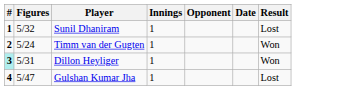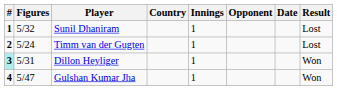 <table class="wikitable"  style="font-size:100%"  width:"100%">
 <tr>
 <th>#</th>
 <th>Figures</th>
 <th>Player</th>
+<th>Country</th>
 <th>Innings</th>
 <th>Opponent</th>
 <th>Date</th>
 <th>Result</th>
 </tr>
 <tr>
 <td><strong>1</strong></td>
 <td>5/32</td>
 <td><a href='#'>Sunil Dhaniram</a></td>
+<td></td>
 <td>1</td>
 <td></td>
 <td></td>
 <td>Lost</td>
 </tr>
 <tr>
 <td><strong>2</strong></td>
 <td>5/24</td>
 <td><a href='#'>Timm van der Gugten</a></td>
+<td></td>
 <td>1</td>
 <td></td>
 <td></td>
-<td>Won</td>
+<td>Lost</td>
 </tr>
 <tr>
 <td style="background: paleturquoise;"><strong>3</strong></td>
 <td>5/31</td>
 <td><a href='#'>Dillon Heyliger</a></td>
+<td></td>
 <td>1</td>
 <td></td>
 <td></td>
 <td>Won</td>
 </tr>
 <tr>
 <td><strong>4</strong></td>
 <td>5/47</td>
 <td><a href='#'>Gulshan Kumar Jha</a></td>
+<td></td>
 <td>1</td>
 <td></td>
 <td></td>
-<td>Lost</td>
+<td>Won</td>
 </tr>
 </table>
